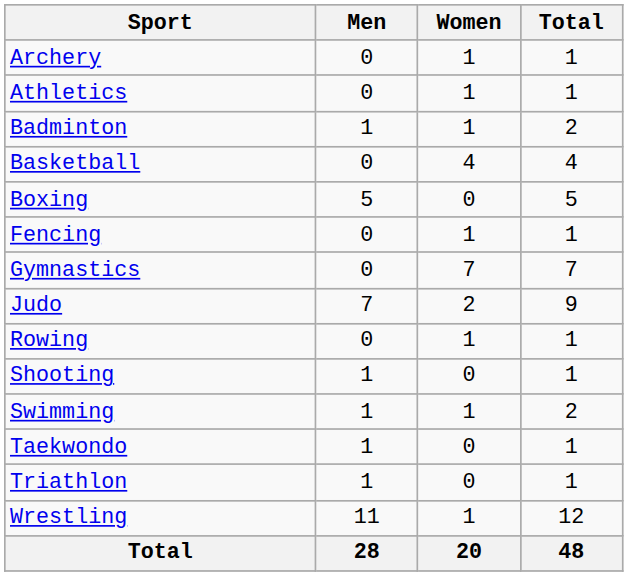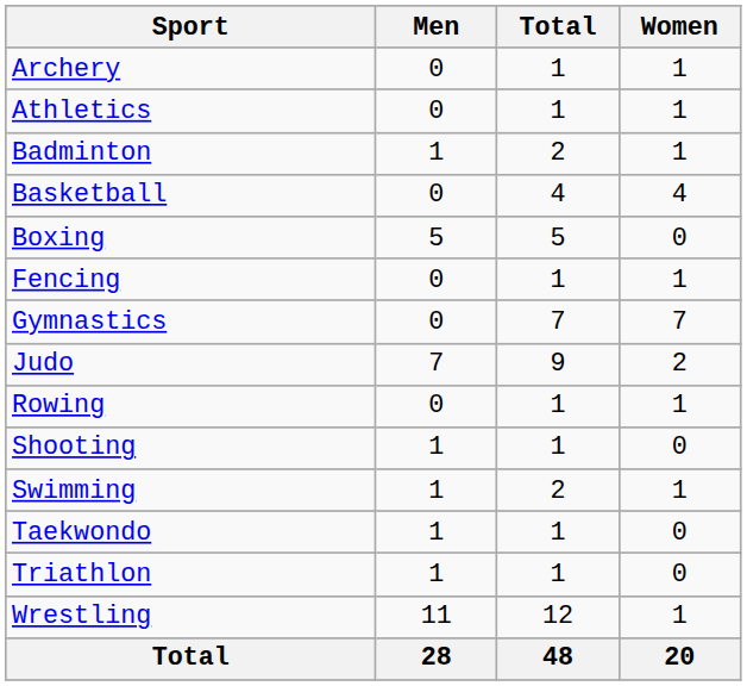 <table class="wikitable sortable" style="text-align:center;">
 <tr>
 <th width=180>Sport</th>
 <th width=55>Men</th>
+<th width=55>Total</th>
 <th width=55>Women</th>
-<th width=55>Total</th>
 </tr>
 <tr>
 <td align=left><a href='#'>Archery</a></td>
 <td>0</td>
 <td>1</td>
 <td>1</td>
 </tr>
 <tr>
 <td align=left><a href='#'>Athletics</a></td>
 <td>0</td>
 <td>1</td>
 <td>1</td>
 </tr>
 <tr>
 <td align=left><a href='#'>Badminton</a></td>
 <td>1</td>
+<td>2</td>
 <td>1</td>
-<td>2</td>
 </tr>
 <tr>
 <td align=left><a href='#'>Basketball</a></td>
 <td>0</td>
 <td>4</td>
 <td>4</td>
 </tr>
 <tr>
 <td align=left><a href='#'>Boxing</a></td>
 <td>5</td>
+<td>5</td>
 <td>0</td>
-<td>5</td>
 </tr>
 <tr>
 <td align=left><a href='#'>Fencing</a></td>
 <td>0</td>
 <td>1</td>
 <td>1</td>
 </tr>
 <tr>
 <td align=left><a href='#'>Gymnastics</a></td>
 <td>0</td>
 <td>7</td>
 <td>7</td>
 </tr>
 <tr>
 <td align=left><a href='#'>Judo</a></td>
 <td>7</td>
+<td>9</td>
 <td>2</td>
-<td>9</td>
 </tr>
 <tr>
 <td align=left><a href='#'>Rowing</a></td>
 <td>0</td>
 <td>1</td>
 <td>1</td>
 </tr>
 <tr>
 <td align=left><a href='#'>Shooting</a></td>
 <td>1</td>
+<td>1</td>
 <td>0</td>
-<td>1</td>
 </tr>
 <tr>
 <td align=left><a href='#'>Swimming</a></td>
 <td>1</td>
+<td>2</td>
 <td>1</td>
-<td>2</td>
 </tr>
 <tr>
 <td align=left><a href='#'>Taekwondo</a></td>
 <td>1</td>
+<td>1</td>
 <td>0</td>
-<td>1</td>
 </tr>
 <tr>
 <td align=left><a href='#'>Triathlon</a></td>
 <td>1</td>
+<td>1</td>
 <td>0</td>
-<td>1</td>
 </tr>
 <tr>
 <td align=left><a href='#'>Wrestling</a></td>
 <td>11</td>
+<td>12</td>
 <td>1</td>
-<td>12</td>
 </tr>
 <tr>
 <th>Total</th>
 <th>28</th>
+<th>48</th>
 <th>20</th>
-<th>48</th>
 </tr>
 </table>
